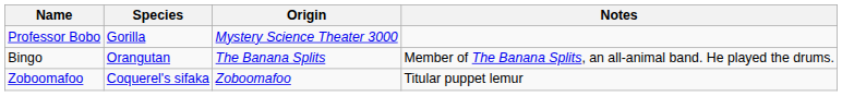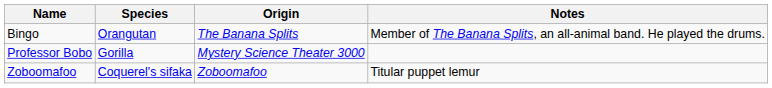 <table class="wikitable sortable">
 <tr>
 <th>Name</th>
 <th>Species</th>
 <th>Origin</th>
 <th>Notes</th>
 </tr>
 <tr>
+<td>Bingo</td>
+<td><a href='#'>Orangutan</a></td>
+<td><em><a href='#'>The Banana Splits</a></em></td>
+<td>Member of <em><a href='#'>The Banana Splits</a></em>, an all-animal band.  He played the drums.</td>
+</tr>
+<tr>
 <td><a href='#'>Professor Bobo</a></td>
 <td><a href='#'>Gorilla</a></td>
 <td><em><a href='#'>Mystery Science Theater 3000</a></em></td>
 <td></td>
-</tr>
-<tr>
-<td>Bingo</td>
-<td><a href='#'>Orangutan</a></td>
-<td><em><a href='#'>The Banana Splits</a></em></td>
-<td>Member of <em><a href='#'>The Banana Splits</a></em>, an all-animal band.  He played the drums.</td>
 </tr>
 <tr>
 <td><a href='#'>Zoboomafoo</a></td>
 <td><a href='#'>Coquerel's sifaka</a></td>
 <td><em><a href='#'>Zoboomafoo</a></em></td>
 <td>Titular puppet lemur</td>
 </tr>
 </table>
